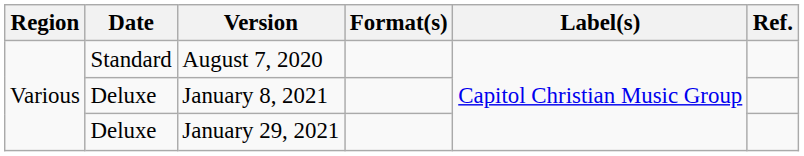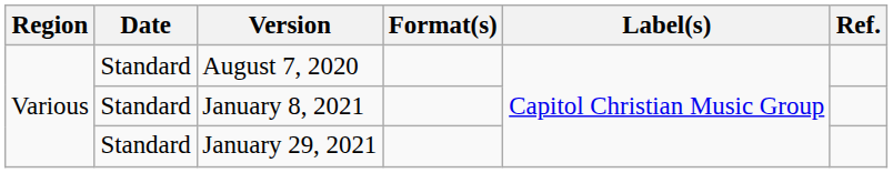 <table class="wikitable plainrowheaders">
 <tr>
 <th scope="col">Region</th>
 <th scope="col">Date</th>
 <th scope="col">Version</th>
 <th scope="col">Format(s)</th>
 <th scope="col">Label(s)</th>
 <th scope="col">Ref.</th>
 </tr>
 <tr>
 <td rowspan="3">Various</td>
 <td>Standard</td>
 <td>August 7, 2020</td>
 <td></td>
 <td rowspan="3"><a href='#'>Capitol Christian Music Group</a></td>
 <td></td>
 </tr>
 <tr>
-<td>Deluxe</td>
+<td>Standard</td>
 <td>January 8, 2021</td>
 <td></td>
 <td></td>
 </tr>
 <tr>
-<td>Deluxe <br></td>
+<td>Standard</td>
 <td>January 29, 2021</td>
 <td></td>
 <td></td>
 </tr>
 </table>
